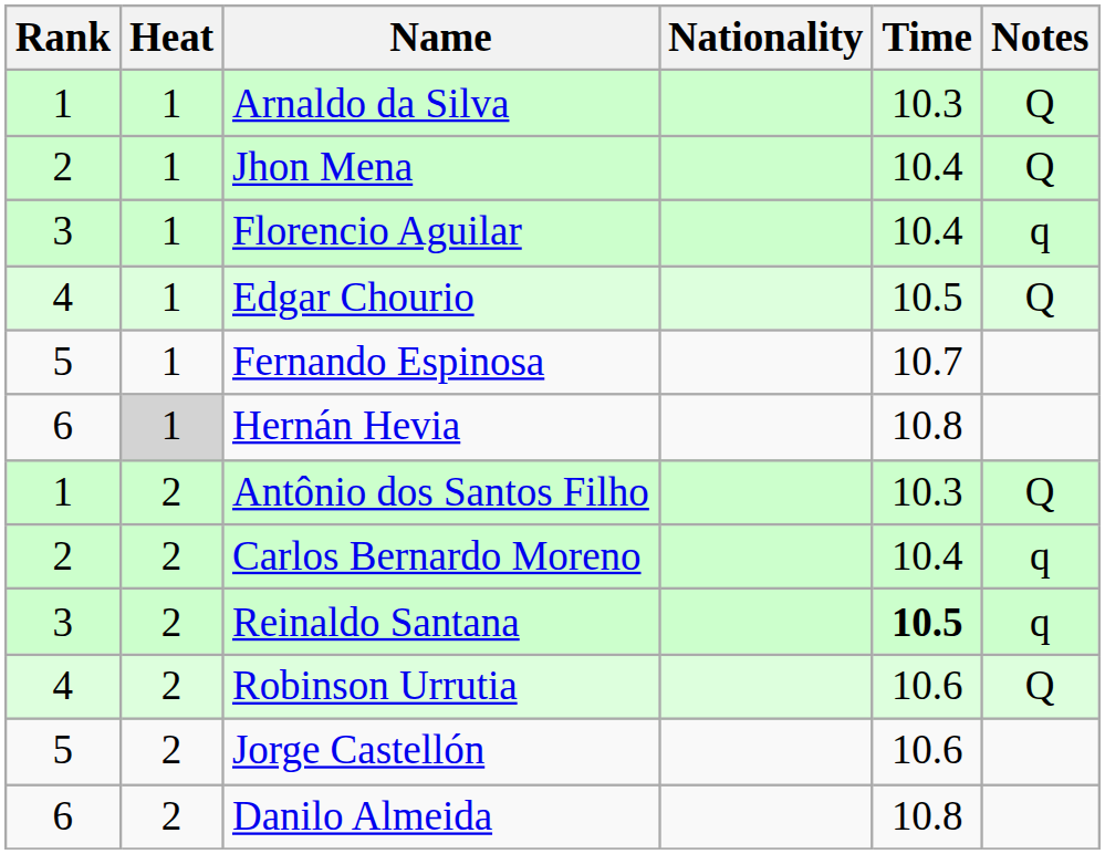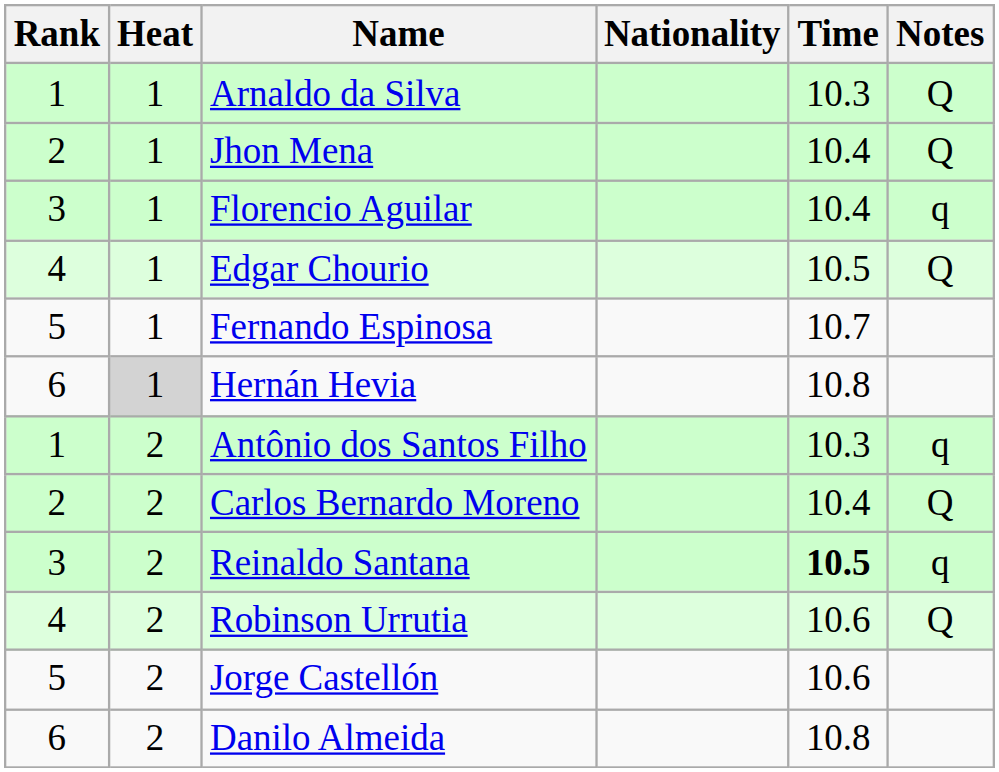 <table class="wikitable sortable" style="text-align:center">
 <tr>
 <th>Rank</th>
 <th>Heat</th>
 <th>Name</th>
 <th>Nationality</th>
 <th>Time</th>
 <th>Notes</th>
 </tr>
 <tr bgcolor=ccffcc>
 <td>1</td>
 <td>1</td>
 <td align=left><a href='#'>Arnaldo da Silva</a></td>
 <td align=left></td>
 <td>10.3</td>
 <td>Q</td>
 </tr>
 <tr bgcolor=ccffcc>
 <td>2</td>
 <td>1</td>
 <td align=left><a href='#'>Jhon Mena</a></td>
 <td align=left></td>
 <td>10.4</td>
 <td>Q</td>
 </tr>
 <tr bgcolor=ccffcc>
 <td>3</td>
 <td>1</td>
 <td align=left><a href='#'>Florencio Aguilar</a></td>
 <td align=left></td>
 <td>10.4</td>
 <td>q</td>
 </tr>
 <tr bgcolor=ddffdd>
 <td>4</td>
 <td>1</td>
 <td align=left><a href='#'>Edgar Chourio</a></td>
 <td align=left></td>
 <td>10.5</td>
 <td>Q</td>
 </tr>
 <tr>
 <td>5</td>
 <td>1</td>
 <td align=left><a href='#'>Fernando Espinosa</a></td>
 <td align=left></td>
 <td>10.7</td>
 <td></td>
 </tr>
 <tr>
 <td>6</td>
 <td style="background: lightgrey;">1</td>
 <td align=left><a href='#'>Hernán Hevia</a></td>
 <td align=left></td>
 <td>10.8</td>
 <td></td>
 </tr>
 <tr bgcolor=ccffcc>
 <td>1</td>
 <td>2</td>
 <td align=left><a href='#'>Antônio dos Santos Filho</a></td>
 <td align=left></td>
 <td>10.3</td>
-<td>Q</td>
+<td>q</td>
 </tr>
 <tr bgcolor=ccffcc>
 <td>2</td>
 <td>2</td>
 <td align=left><a href='#'>Carlos Bernardo Moreno</a></td>
 <td align=left></td>
 <td>10.4</td>
-<td>q</td>
+<td>Q</td>
 </tr>
 <tr bgcolor=ccffcc>
 <td>3</td>
 <td>2</td>
 <td align=left><a href='#'>Reinaldo Santana</a></td>
 <td align=left></td>
 <td><strong>10.5</strong></td>
 <td>q</td>
 </tr>
 <tr bgcolor=ddffdd>
 <td>4</td>
 <td>2</td>
 <td align=left><a href='#'>Robinson Urrutia</a></td>
 <td align=left></td>
 <td>10.6</td>
 <td>Q</td>
 </tr>
 <tr>
 <td>5</td>
 <td>2</td>
 <td align=left><a href='#'>Jorge Castellón</a></td>
 <td align=left></td>
 <td>10.6</td>
 <td></td>
 </tr>
 <tr>
 <td>6</td>
 <td>2</td>
 <td align=left><a href='#'>Danilo Almeida</a></td>
 <td align=left></td>
 <td>10.8</td>
 <td></td>
 </tr>
 </table>
